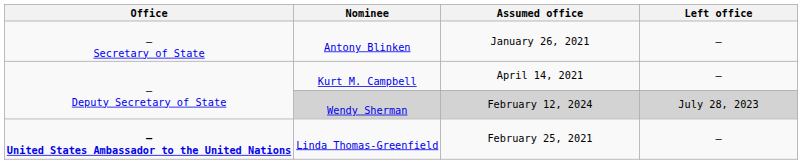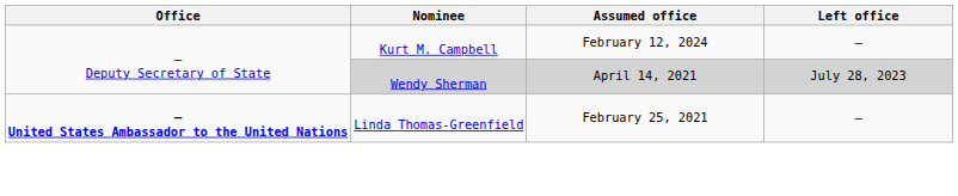 <table class="wikitable sortable" style="text-align:center">
 <tr>
 <th>Office</th>
 <th>Nominee</th>
 <th style="width:25%;" data-sort-type="date">Assumed office</th>
 <th style="width:20%;" data-sort-type="date">Left office</th>
 </tr>
 <tr>
-<td><br>—<br><a href='#'>Secretary of State</a></td>
-<td><br><a href='#'>Antony Blinken</a></td>
-<td>January 26, 2021<br></td>
-<td>—</td>
-</tr>
-<tr>
 <td rowspan="2"><br>—<br><a href='#'>Deputy Secretary of State</a></td>
 <td><br><a href='#'>Kurt M. Campbell</a></td>
-<td>April 14, 2021<br></td>
+<td>February 12, 2024<br></td>
 <td>–</td>
 </tr>
 <tr style="background:lightgray;">
 <td><br><a href='#'>Wendy Sherman</a></td>
-<td>February 12, 2024<br></td>
+<td>April 14, 2021<br></td>
 <td>July 28, 2023</td>
 </tr>
 <tr>
 <td><strong><br>—<br><a href='#'>United States Ambassador to the United Nations</a></strong></td>
 <td><br><a href='#'>Linda Thomas-Greenfield</a></td>
 <td>February 25, 2021<br></td>
 <td>—</td>
 </tr>
 </table>
